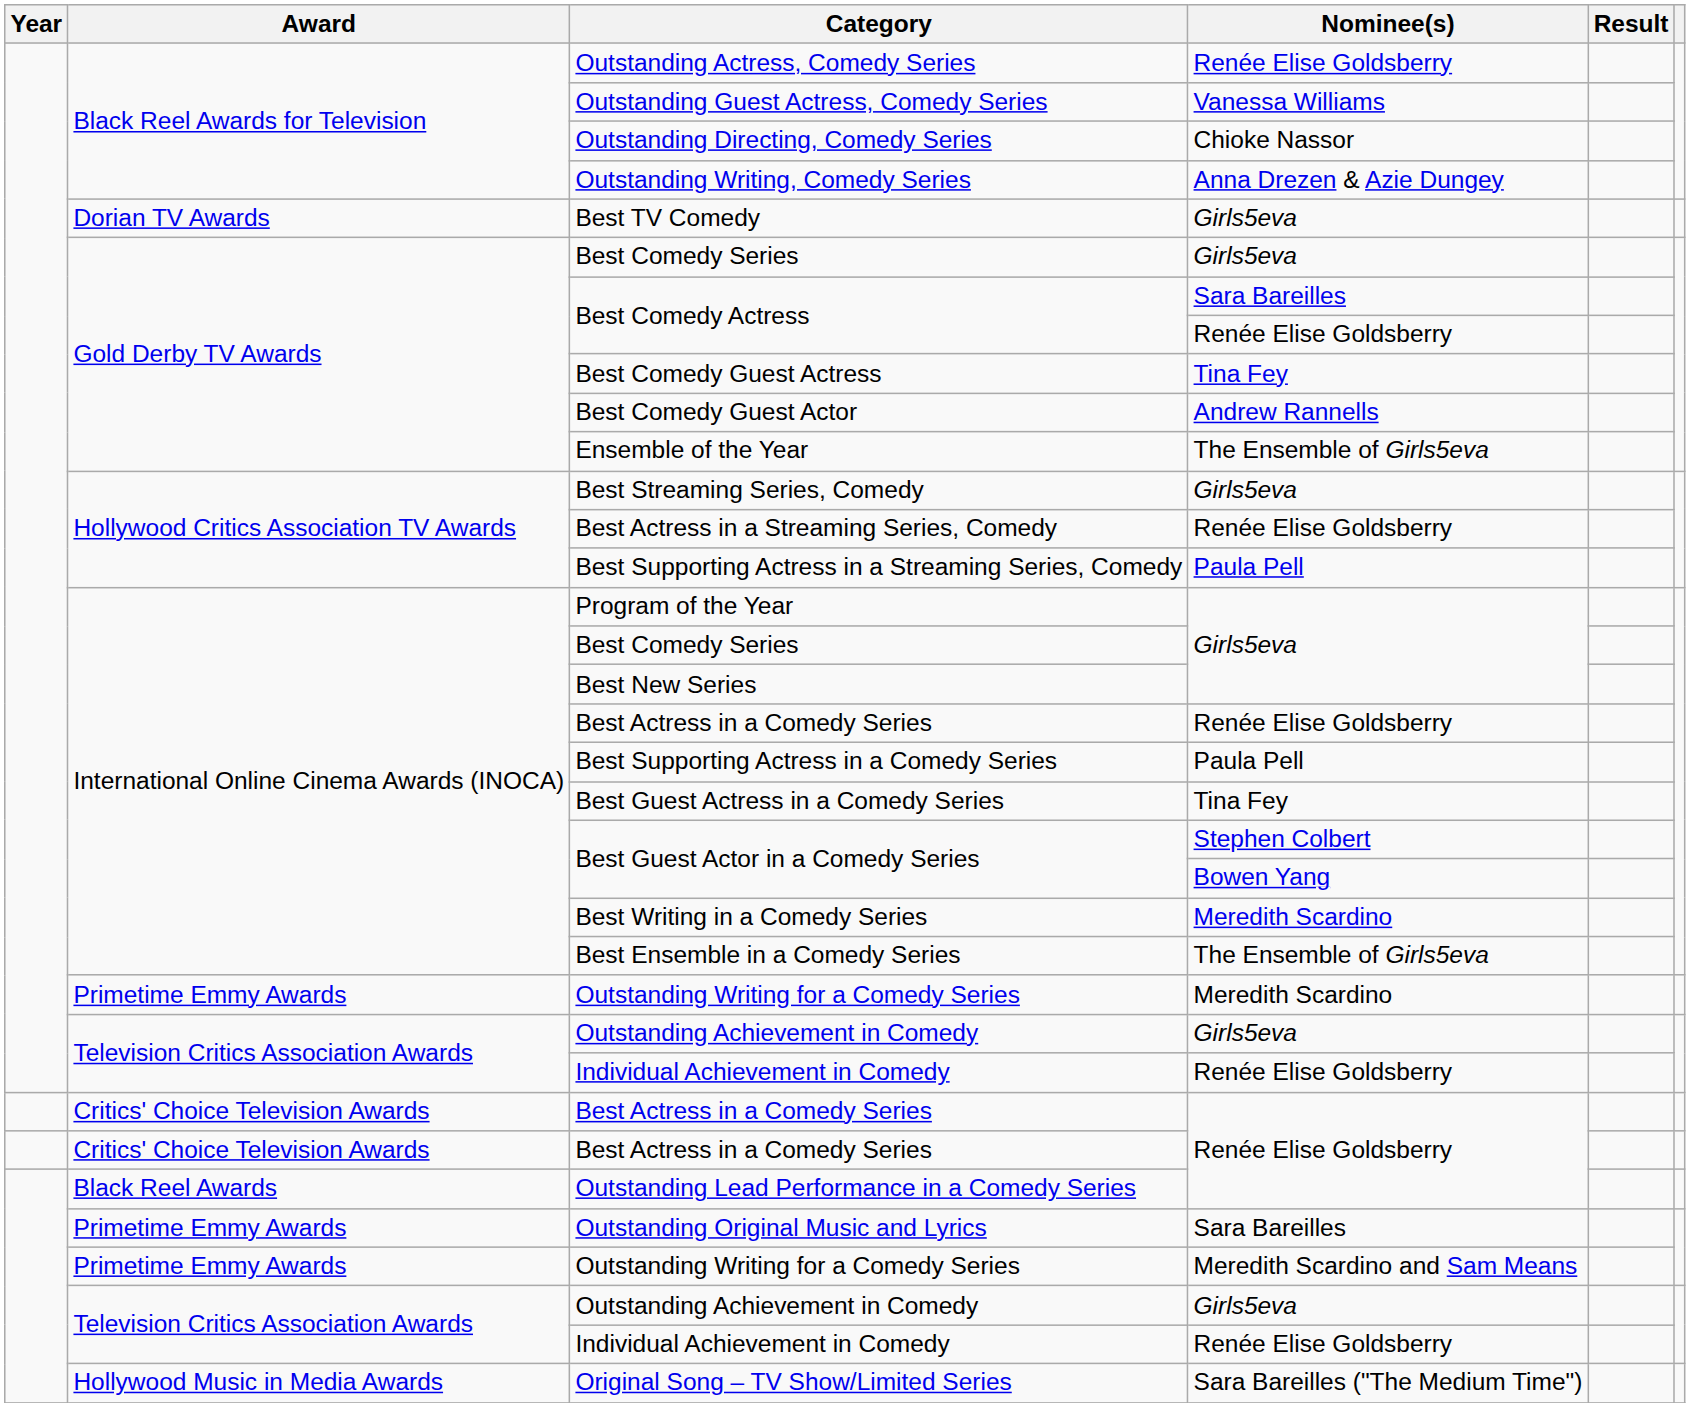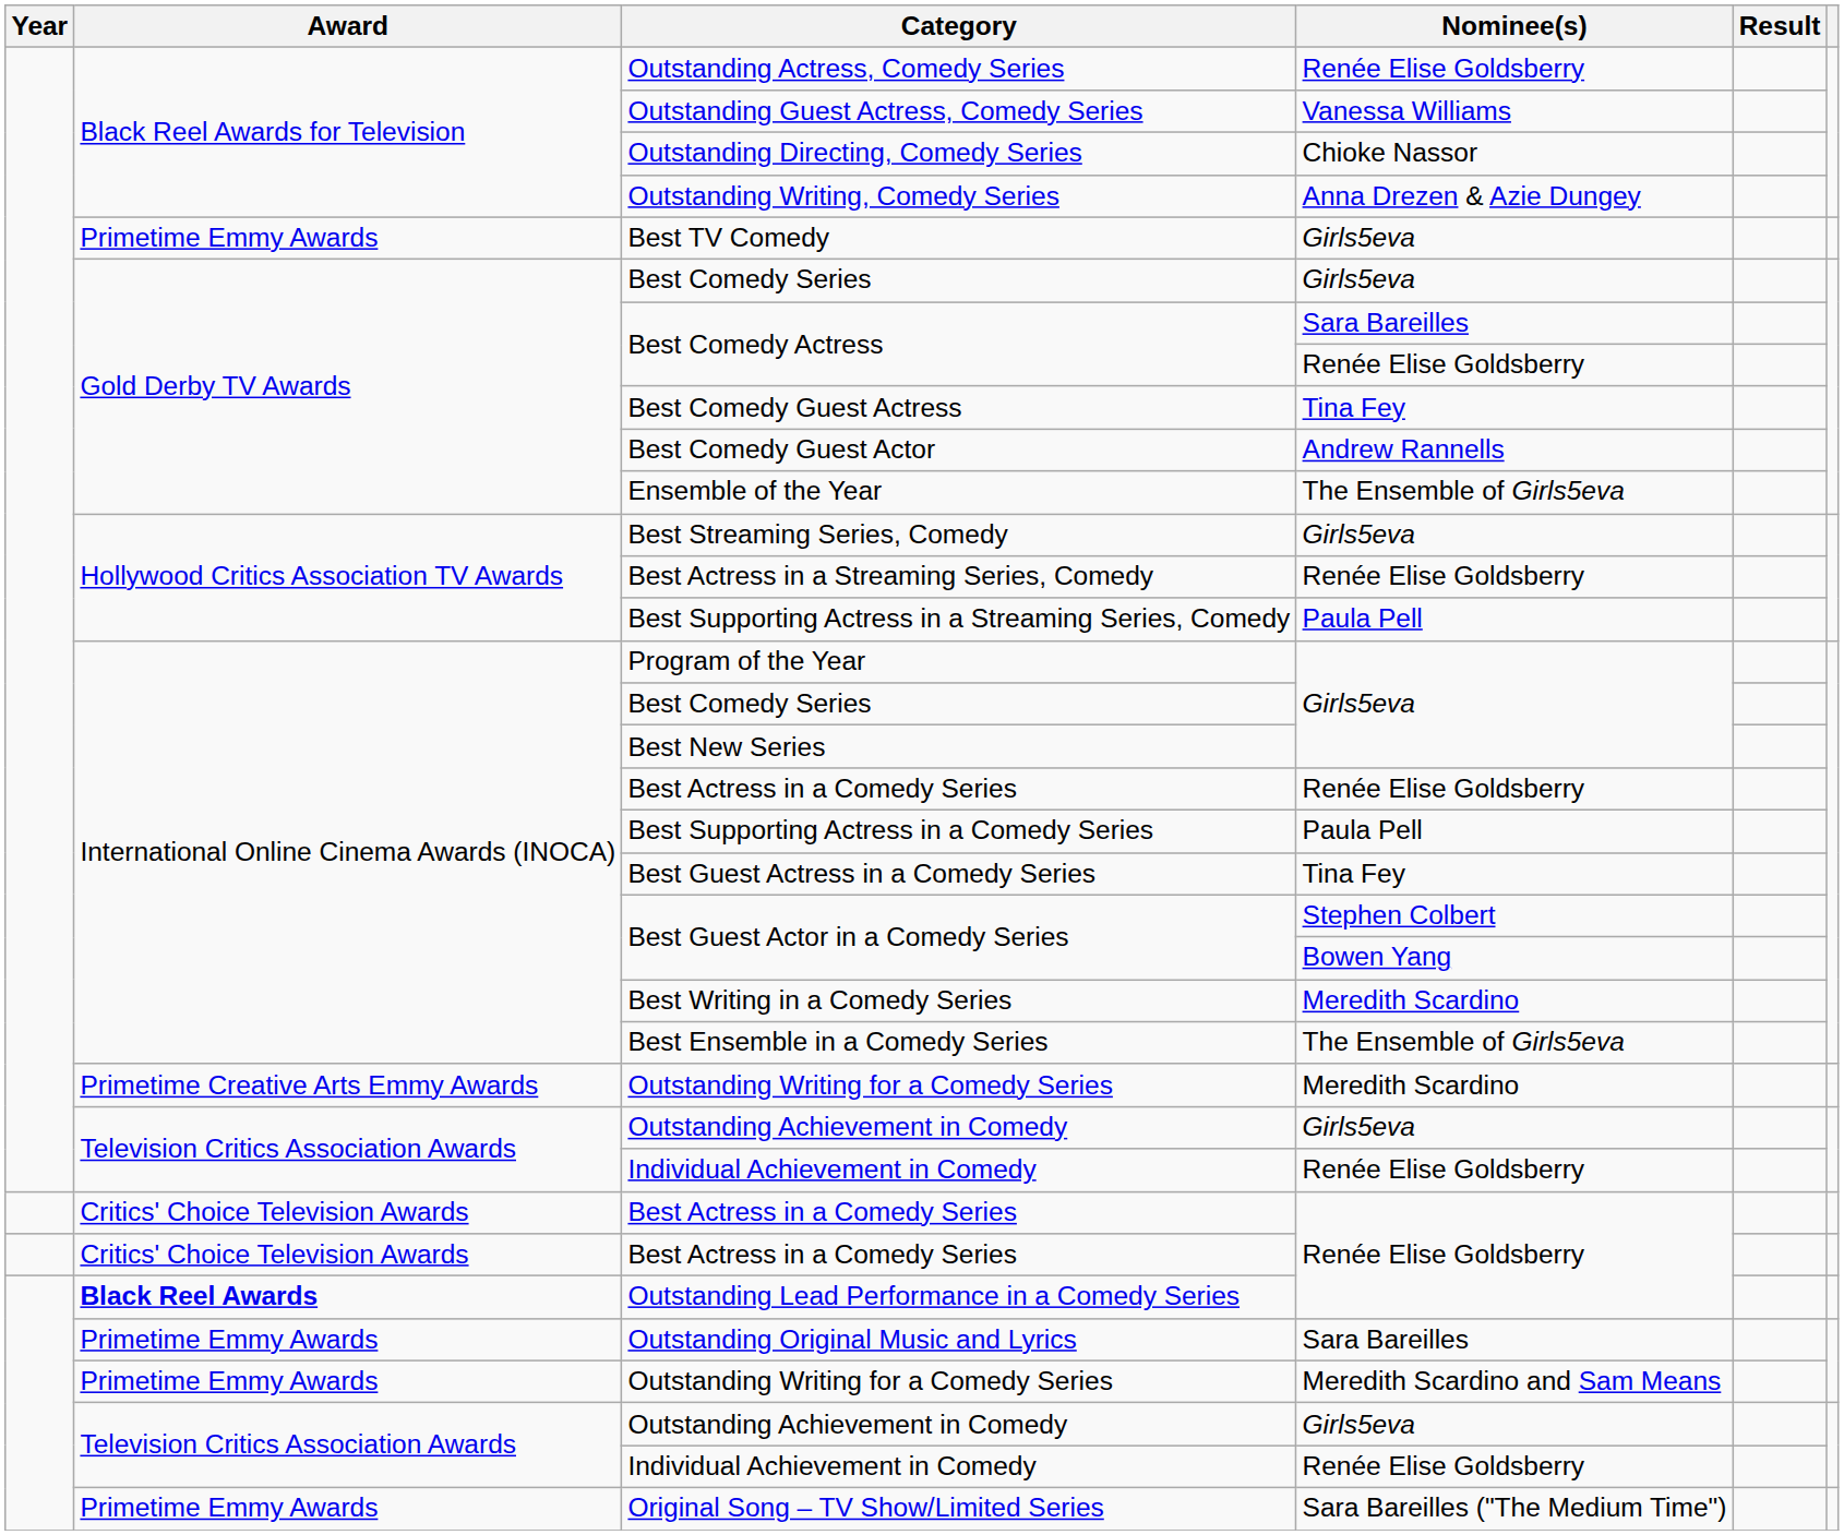 <table class="wikitable sortable">
 <tr>
 <th>Year</th>
 <th>Award</th>
 <th>Category</th>
 <th>Nominee(s)</th>
 <th>Result</th>
 <th></th>
 </tr>
 <tr>
 <td rowspan="27"></td>
 <td rowspan="4"><a href='#'>Black Reel Awards for Television</a></td>
 <td><a href='#'>Outstanding Actress, Comedy Series</a></td>
 <td><a href='#'>Renée Elise Goldsberry</a></td>
 <td></td>
 <td rowspan="4" align="center"></td>
 </tr>
 <tr>
 <td><a href='#'>Outstanding Guest Actress, Comedy Series</a></td>
 <td><a href='#'>Vanessa Williams</a></td>
 <td></td>
 </tr>
 <tr>
 <td><a href='#'>Outstanding Directing, Comedy Series</a></td>
 <td>Chioke Nassor </td>
 <td></td>
 </tr>
 <tr>
 <td><a href='#'>Outstanding Writing, Comedy Series</a></td>
 <td><a href='#'>Anna Drezen</a> & <a href='#'>Azie Dungey</a> </td>
 <td></td>
 </tr>
 <tr>
-<td><a href='#'>Dorian TV Awards</a></td>
+<td><a href='#'>Primetime Emmy Awards</a></td>
 <td>Best TV Comedy</td>
 <td><em>Girls5eva</em></td>
 <td></td>
 <td align="center"></td>
 </tr>
 <tr>
 <td rowspan="6"><a href='#'>Gold Derby TV Awards</a></td>
 <td>Best Comedy Series</td>
 <td><em>Girls5eva</em></td>
 <td></td>
 <td rowspan="6" align="center"></td>
 </tr>
 <tr>
 <td rowspan="2">Best Comedy Actress</td>
 <td><a href='#'>Sara Bareilles</a></td>
 <td></td>
 </tr>
 <tr>
 <td>Renée Elise Goldsberry</td>
 <td></td>
 </tr>
 <tr>
 <td>Best Comedy Guest Actress</td>
 <td><a href='#'>Tina Fey</a></td>
 <td></td>
 </tr>
 <tr>
 <td>Best Comedy Guest Actor</td>
 <td><a href='#'>Andrew Rannells</a></td>
 <td></td>
 </tr>
 <tr>
 <td>Ensemble of the Year</td>
 <td>The Ensemble of <em>Girls5eva</em></td>
 <td></td>
 </tr>
 <tr>
 <td rowspan="3"><a href='#'>Hollywood Critics Association TV Awards</a></td>
 <td>Best Streaming Series, Comedy</td>
 <td><em>Girls5eva</em></td>
 <td></td>
 <td rowspan="3" align="center"></td>
 </tr>
 <tr>
 <td>Best Actress in a Streaming Series, Comedy</td>
 <td>Renée Elise Goldsberry</td>
 <td></td>
 </tr>
 <tr>
 <td>Best Supporting Actress in a Streaming Series, Comedy</td>
 <td><a href='#'>Paula Pell</a></td>
 <td></td>
 </tr>
 <tr>
 <td rowspan="10">International Online Cinema Awards (INOCA)</td>
 <td>Program of the Year</td>
 <td rowspan="3"><em>Girls5eva</em></td>
 <td></td>
 <td rowspan="10" align="center"></td>
 </tr>
 <tr>
 <td>Best Comedy Series</td>
 <td></td>
 </tr>
 <tr>
 <td>Best New Series</td>
 <td></td>
 </tr>
 <tr>
 <td>Best Actress in a Comedy Series</td>
 <td>Renée Elise Goldsberry</td>
 <td></td>
 </tr>
 <tr>
 <td>Best Supporting Actress in a Comedy Series</td>
 <td>Paula Pell</td>
 <td></td>
 </tr>
 <tr>
 <td>Best Guest Actress in a Comedy Series</td>
 <td>Tina Fey</td>
 <td></td>
 </tr>
 <tr>
 <td rowspan="2">Best Guest Actor in a Comedy Series</td>
 <td><a href='#'>Stephen Colbert</a></td>
 <td></td>
 </tr>
 <tr>
 <td><a href='#'>Bowen Yang</a></td>
 <td></td>
 </tr>
 <tr>
 <td>Best Writing in a Comedy Series</td>
 <td><a href='#'>Meredith Scardino</a> </td>
 <td></td>
 </tr>
 <tr>
 <td>Best Ensemble in a Comedy Series</td>
 <td>The Ensemble of <em>Girls5eva</em></td>
 <td></td>
 </tr>
 <tr>
-<td><a href='#'>Primetime Emmy Awards</a></td>
+<td><a href='#'>Primetime Creative Arts Emmy Awards</a></td>
 <td><a href='#'>Outstanding Writing for a Comedy Series</a></td>
 <td>Meredith Scardino </td>
 <td></td>
 <td align="center"></td>
 </tr>
 <tr>
 <td rowspan="2"><a href='#'>Television Critics Association Awards</a></td>
 <td><a href='#'>Outstanding Achievement in Comedy</a></td>
 <td><em>Girls5eva</em></td>
 <td></td>
 <td rowspan="2" align="center"></td>
 </tr>
 <tr>
 <td><a href='#'>Individual Achievement in Comedy</a></td>
 <td>Renée Elise Goldsberry</td>
 <td></td>
 </tr>
 <tr>
 <td rowspan="1"></td>
 <td><a href='#'>Critics' Choice Television Awards</a></td>
 <td><a href='#'>Best Actress in a Comedy Series</a></td>
 <td rowspan="3">Renée Elise Goldsberry</td>
 <td></td>
 <td align="center"></td>
 </tr>
 <tr>
 <td rowspan="1"></td>
 <td><a href='#'>Critics' Choice Television Awards</a></td>
 <td>Best Actress in a Comedy Series</td>
 <td></td>
 <td align="center"></td>
 </tr>
 <tr>
 <td rowspan="6"></td>
-<td><a href='#'>Black Reel Awards</a></td>
+<td><strong><a href='#'>Black Reel Awards</a></strong></td>
 <td><a href='#'>Outstanding Lead Performance in a Comedy Series</a></td>
 <td></td>
 <td align=center></td>
 </tr>
 <tr>
 <td><a href='#'>Primetime Emmy Awards</a></td>
 <td><a href='#'>Outstanding Original Music and Lyrics</a></td>
 <td>Sara Bareilles </td>
 <td></td>
 <td align="center" rowspan="2"></td>
 </tr>
 <tr>
 <td><a href='#'>Primetime Emmy Awards</a></td>
 <td>Outstanding Writing for a Comedy Series</td>
 <td>Meredith Scardino and <a href='#'>Sam Means</a> </td>
 <td></td>
 </tr>
 <tr>
 <td rowspan="2"><a href='#'>Television Critics Association Awards</a></td>
 <td>Outstanding Achievement in Comedy</td>
 <td><em>Girls5eva</em></td>
 <td></td>
 <td rowspan="2" style="text-align:center"></td>
 </tr>
 <tr>
 <td>Individual Achievement in Comedy</td>
 <td>Renée Elise Goldsberry</td>
 <td></td>
 </tr>
 <tr>
-<td><a href='#'>Hollywood Music in Media Awards</a></td>
+<td><a href='#'>Primetime Emmy Awards</a></td>
 <td><a href='#'>Original Song – TV Show/Limited Series</a></td>
 <td>Sara Bareilles ("The Medium Time")</td>
 <td></td>
 <td align="center"></td>
 </tr>
 <tr>
 </tr>
 </table>
